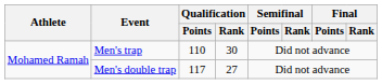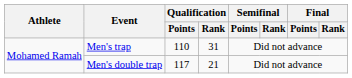 <table class="wikitable" style="font-size:90%">
 <tr>
 <th rowspan="2">Athlete</th>
 <th rowspan="2">Event</th>
 <th colspan=2>Qualification</th>
 <th colspan=2>Semifinal</th>
 <th colspan=2>Final</th>
 </tr>
 <tr style="font-size:95%">
 <th>Points</th>
 <th>Rank</th>
 <th>Points</th>
 <th>Rank</th>
 <th>Points</th>
 <th>Rank</th>
 </tr>
 <tr align=center>
 <td align=left rowspan=2><a href='#'>Mohamed Ramah</a></td>
 <td align=left><a href='#'>Men's trap</a></td>
 <td>110</td>
-<td>30</td>
+<td>31</td>
 <td colspan=4>Did not advance</td>
 </tr>
 <tr align=center>
 <td align=left><a href='#'>Men's double trap</a></td>
 <td>117</td>
-<td>27</td>
+<td>21</td>
 <td colspan=4>Did not advance</td>
 </tr>
 </table>
